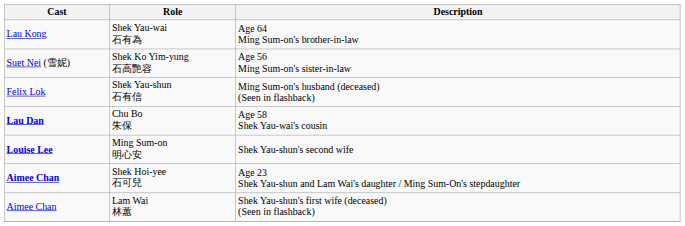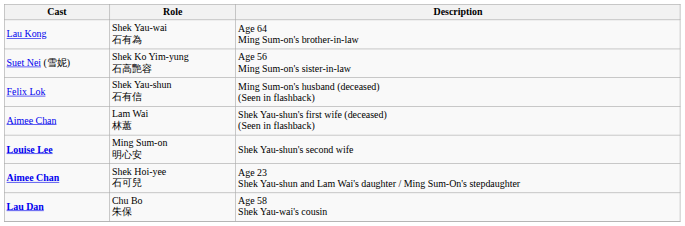 <table class="wikitable" width="55%">
 <tr>
 <th>Cast</th>
 <th>Role</th>
 <th>Description</th>
 </tr>
 <tr>
 <td><a href='#'>Lau Kong</a></td>
 <td>Shek Yau-wai <br> 石有為</td>
 <td>Age 64<br>Ming Sum-on's brother-in-law</td>
 </tr>
 <tr>
 <td><a href='#'>Suet Nei</a> (雪妮)</td>
 <td>Shek Ko Yim-yung <br> 石高艷容</td>
 <td>Age 56<br>Ming Sum-on's sister-in-law</td>
 </tr>
 <tr>
 <td><a href='#'>Felix Lok</a></td>
 <td>Shek Yau-shun<br>石有信</td>
 <td>Ming Sum-on's husband (deceased)<br>(Seen in flashback)</td>
 </tr>
 <tr>
-<td><strong><a href='#'>Lau Dan</a></strong></td>
-<td>Chu Bo <br> 朱保</td>
-<td>Age 58<br>Shek Yau-wai's cousin</td>
+<td><a href='#'>Aimee Chan</a></td>
+<td>Lam Wai<br>林蕙</td>
+<td>Shek Yau-shun's first wife (deceased)<br>(Seen in flashback)</td>
 </tr>
 <tr>
 <td><strong><a href='#'>Louise Lee</a></strong></td>
 <td>Ming Sum-on <br> 明心安</td>
 <td>Shek Yau-shun's second wife</td>
 </tr>
 <tr>
 <td><strong><a href='#'>Aimee Chan</a></strong></td>
 <td>Shek Hoi-yee <br> 石可兒</td>
 <td>Age 23<br>Shek Yau-shun and Lam Wai's daughter / Ming Sum-On's stepdaughter</td>
 </tr>
 <tr>
-<td><a href='#'>Aimee Chan</a></td>
-<td>Lam Wai<br>林蕙</td>
-<td>Shek Yau-shun's first wife (deceased)<br>(Seen in flashback)</td>
+<td><strong><a href='#'>Lau Dan</a></strong></td>
+<td>Chu Bo <br> 朱保</td>
+<td>Age 58<br>Shek Yau-wai's cousin</td>
 </tr>
 <tr>
 </tr>
 </table>
